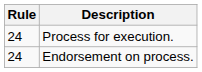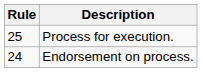 <table class="wikitable">
 <tr>
 <th>Rule</th>
 <th>Description</th>
 </tr>
 <tr>
-<td>24</td>
+<td>25</td>
 <td>Process for execution.</td>
 </tr>
 <tr>
 <td>24</td>
 <td>Endorsement on process.</td>
 </tr>
 </table>
